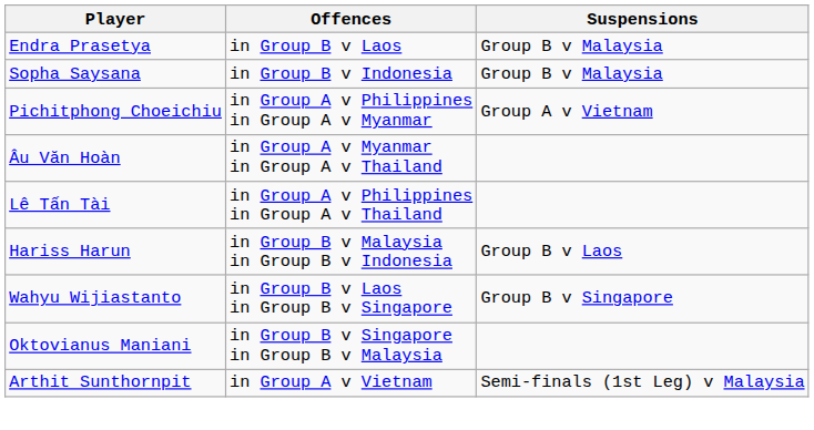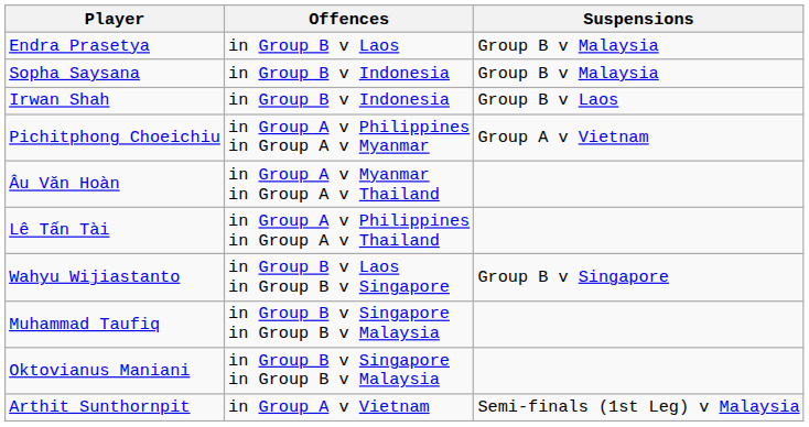 <table class="wikitable">
 <tr>
 <th>Player</th>
 <th>Offences</th>
 <th>Suspensions</th>
 </tr>
 <tr>
 <td> <a href='#'>Endra Prasetya</a></td>
 <td> in <a href='#'>Group B</a> v <a href='#'>Laos</a></td>
 <td>Group B v <a href='#'>Malaysia</a></td>
 </tr>
 <tr>
 <td> <a href='#'>Sopha Saysana</a></td>
 <td> in <a href='#'>Group B</a> v <a href='#'>Indonesia</a></td>
 <td>Group B v <a href='#'>Malaysia</a></td>
 </tr>
 <tr>
+<td> <a href='#'>Irwan Shah</a></td>
+<td> in <a href='#'>Group B</a> v <a href='#'>Indonesia</a></td>
+<td>Group B v <a href='#'>Laos</a></td>
+</tr>
+<tr>
 <td> <a href='#'>Pichitphong Choeichiu</a></td>
 <td> in <a href='#'>Group A</a> v <a href='#'>Philippines</a><br> in Group A v <a href='#'>Myanmar</a></td>
 <td>Group A v <a href='#'>Vietnam</a></td>
 </tr>
 <tr>
 <td> <a href='#'>Âu Văn Hoàn</a></td>
 <td> in <a href='#'>Group A</a> v <a href='#'>Myanmar</a><br> in Group A v <a href='#'>Thailand</a></td>
 <td></td>
 </tr>
 <tr>
 <td> <a href='#'>Lê Tấn Tài</a></td>
 <td> in <a href='#'>Group A</a> v <a href='#'>Philippines</a><br> in Group A v <a href='#'>Thailand</a></td>
 <td></td>
 </tr>
 <tr>
-<td> <a href='#'>Hariss Harun</a></td>
-<td> in <a href='#'>Group B</a> v <a href='#'>Malaysia</a><br> in Group B v <a href='#'>Indonesia</a></td>
-<td>Group B v <a href='#'>Laos</a></td>
-</tr>
-<tr>
 <td> <a href='#'>Wahyu Wijiastanto</a></td>
 <td> in <a href='#'>Group B</a> v <a href='#'>Laos</a><br> in Group B v <a href='#'>Singapore</a></td>
 <td>Group B v <a href='#'>Singapore</a></td>
+</tr>
+<tr>
+<td> <a href='#'>Muhammad Taufiq</a></td>
+<td> in <a href='#'>Group B</a> v <a href='#'>Singapore</a><br> in Group B v <a href='#'>Malaysia</a></td>
+<td></td>
 </tr>
 <tr>
 <td> <a href='#'>Oktovianus Maniani</a></td>
 <td> in <a href='#'>Group B</a> v <a href='#'>Singapore</a><br> in Group B v <a href='#'>Malaysia</a></td>
 <td></td>
 </tr>
 <tr>
 <td> <a href='#'>Arthit Sunthornpit</a></td>
 <td> in <a href='#'>Group A</a> v <a href='#'>Vietnam</a></td>
 <td>Semi-finals (1st Leg) v <a href='#'>Malaysia</a></td>
 </tr>
 </table>
